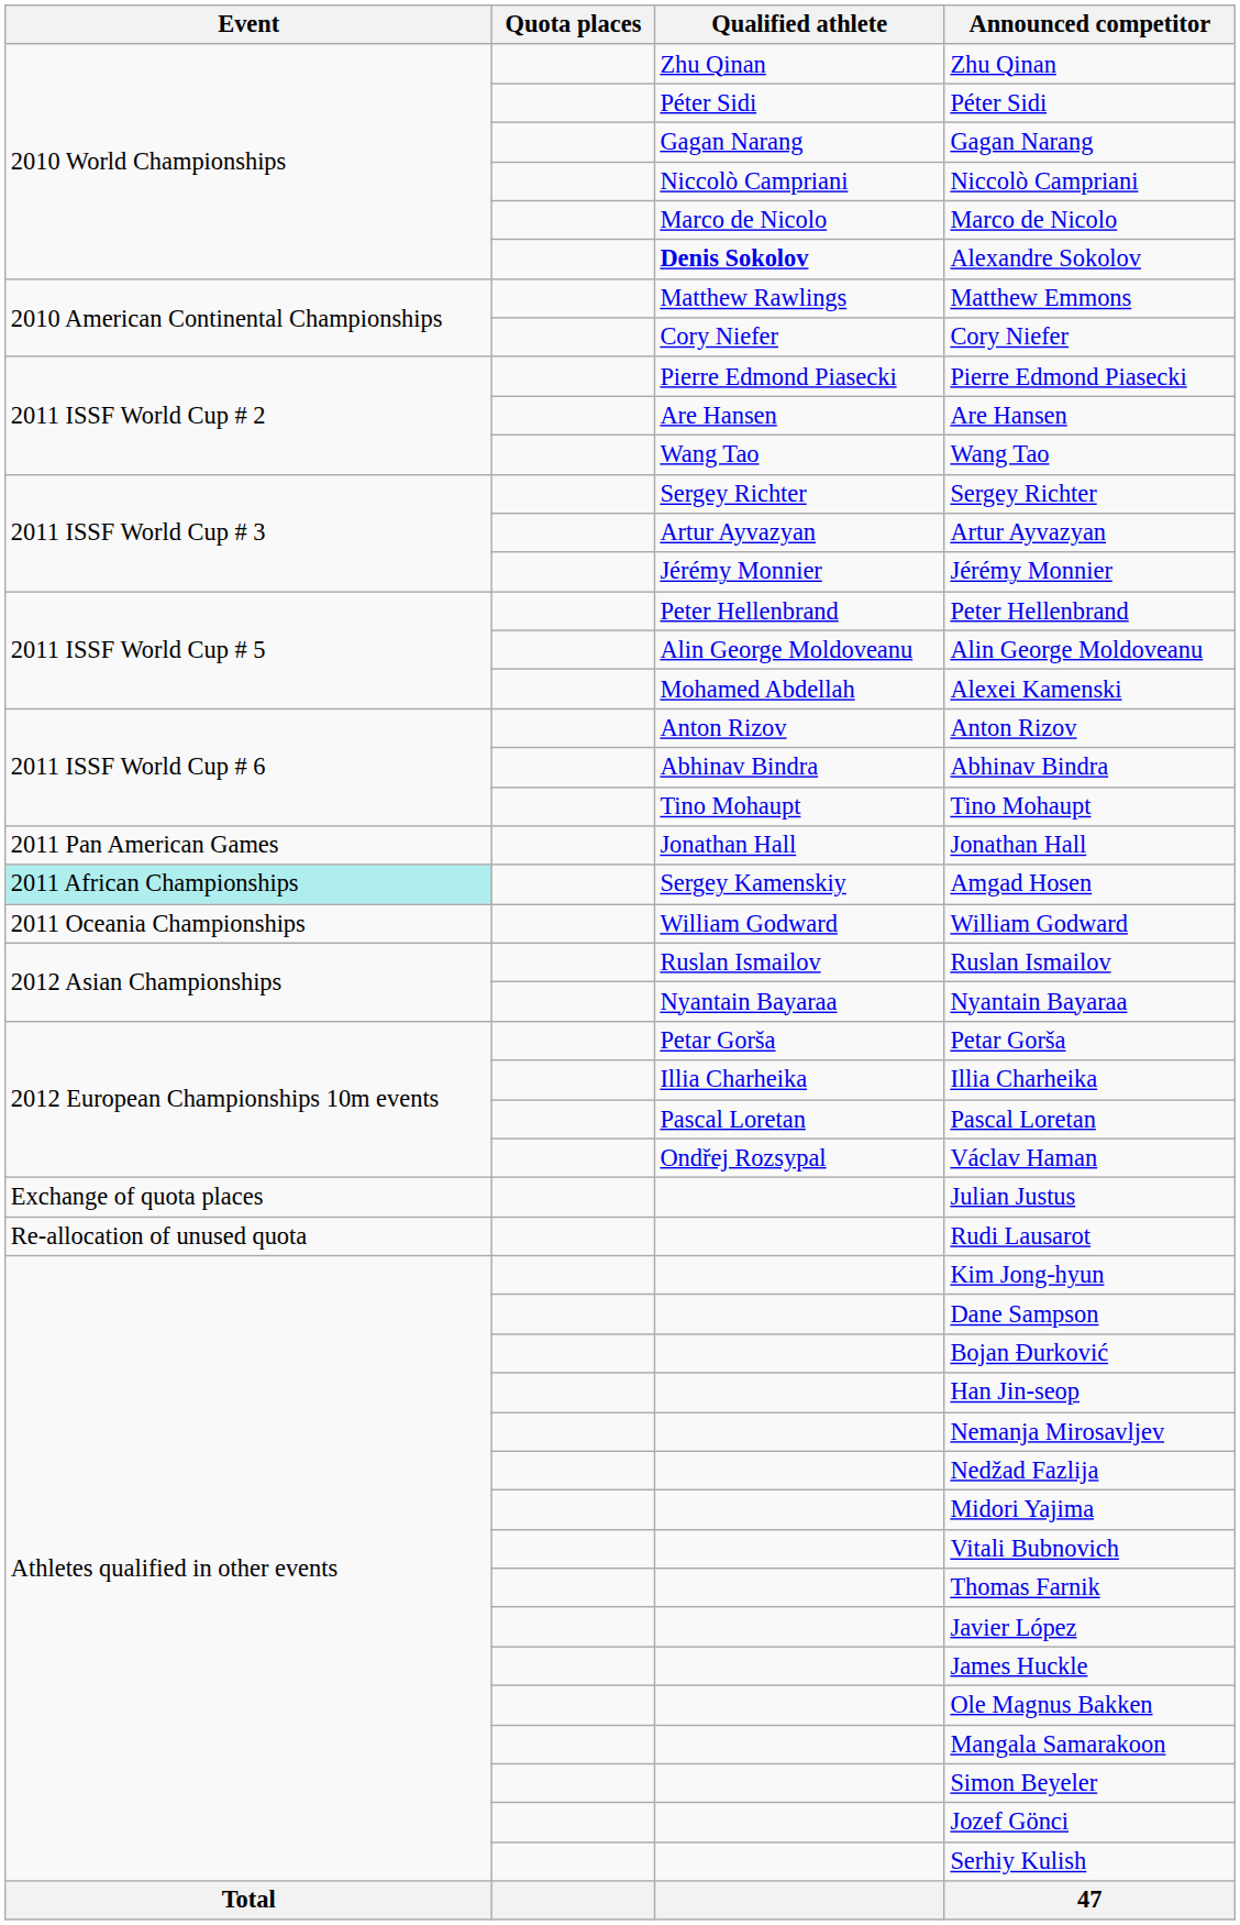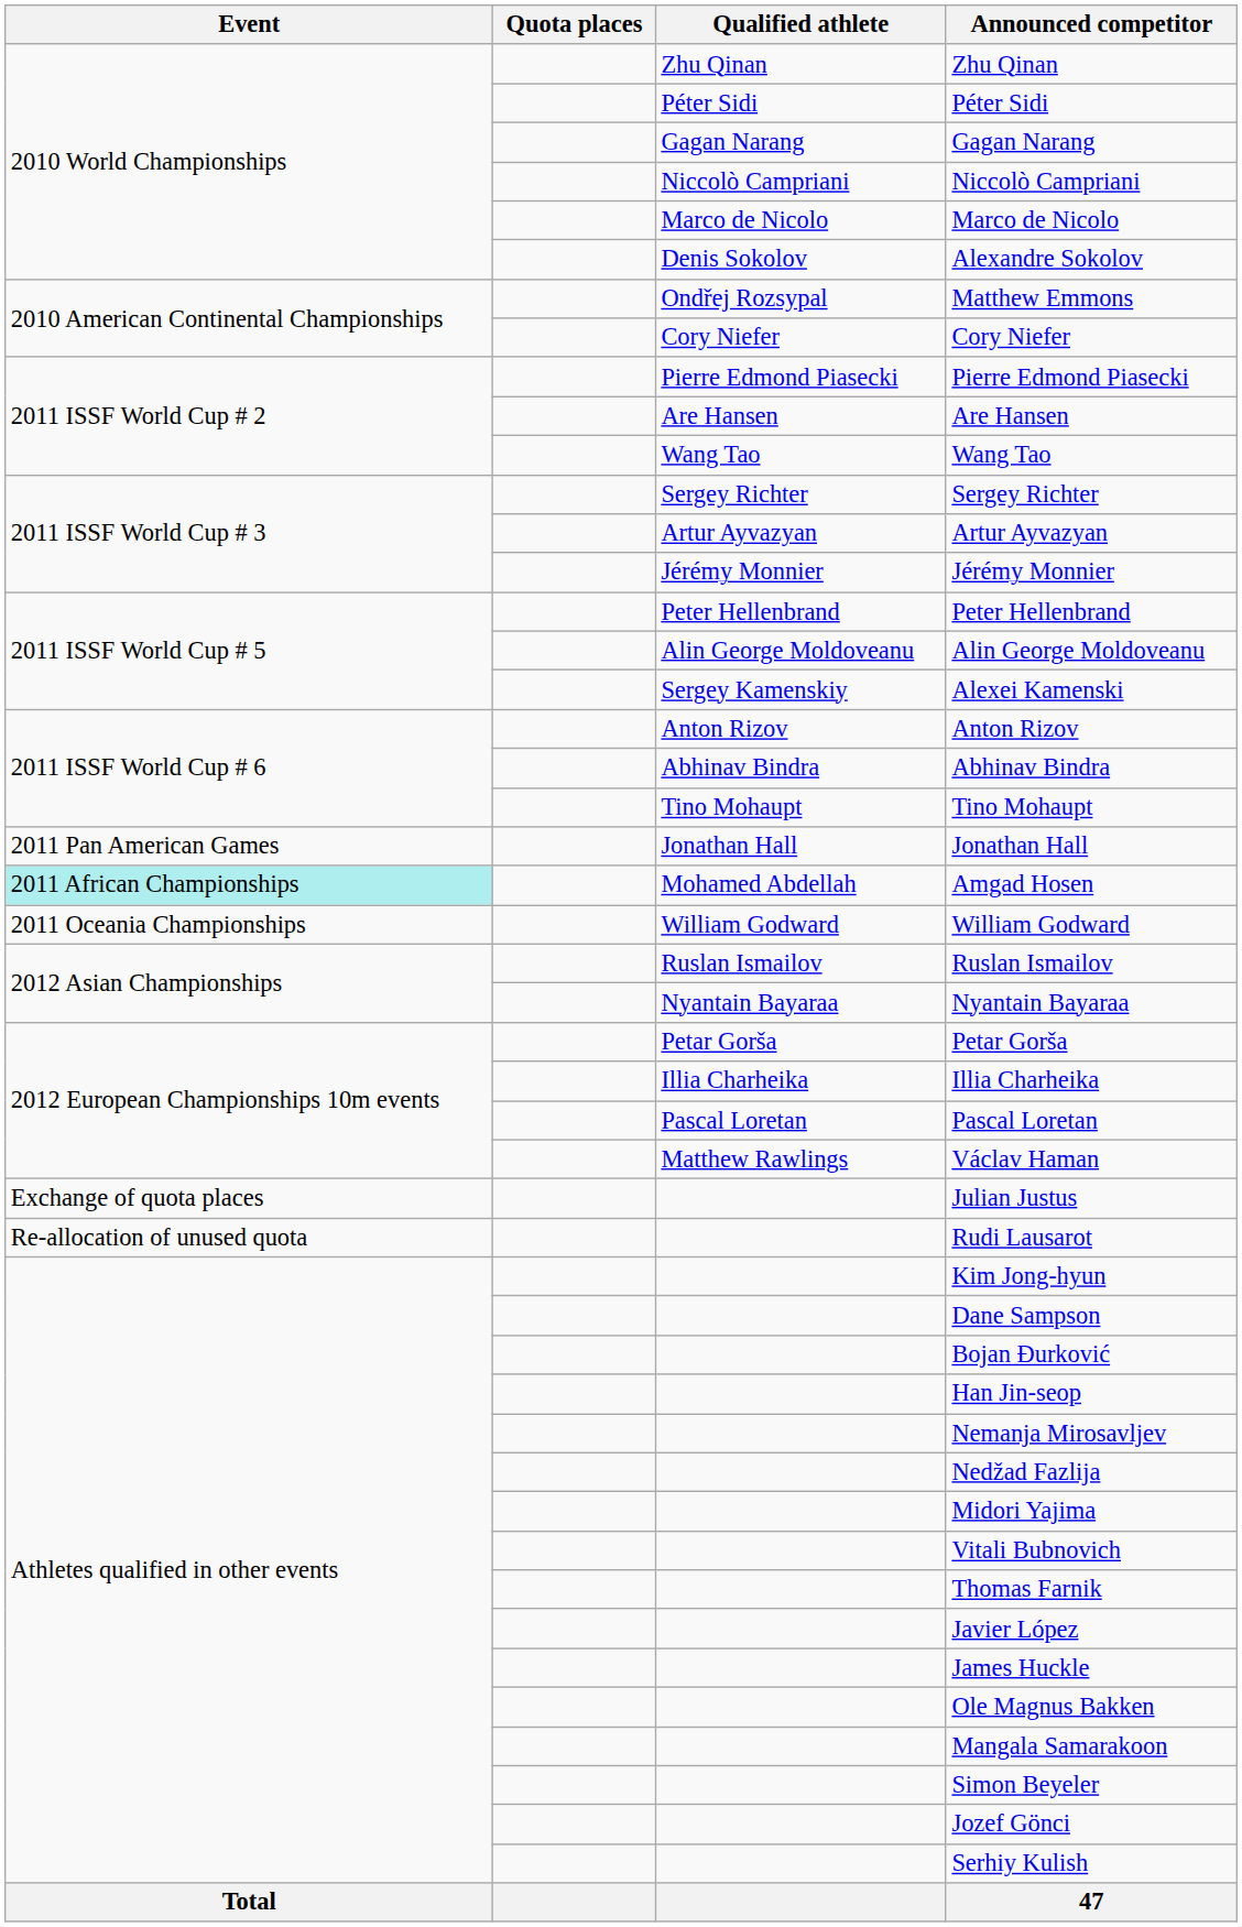 <table class=wikitable style="text-align:left" width=800>
 <tr>
 <th>Event</th>
 <th>Quota places</th>
 <th>Qualified athlete</th>
 <th>Announced competitor</th>
 </tr>
 <tr>
 <td rowspan="6">2010 World Championships</td>
 <td></td>
 <td><a href='#'>Zhu Qinan</a></td>
 <td><a href='#'>Zhu Qinan</a></td>
 </tr>
 <tr>
 <td></td>
 <td><a href='#'>Péter Sidi</a></td>
 <td><a href='#'>Péter Sidi</a></td>
 </tr>
 <tr>
 <td></td>
 <td><a href='#'>Gagan Narang</a></td>
 <td><a href='#'>Gagan Narang</a></td>
 </tr>
 <tr>
 <td></td>
 <td><a href='#'>Niccolò Campriani</a></td>
 <td><a href='#'>Niccolò Campriani</a></td>
 </tr>
 <tr>
 <td></td>
 <td><a href='#'>Marco de Nicolo</a></td>
 <td><a href='#'>Marco de Nicolo</a></td>
 </tr>
 <tr>
 <td></td>
-<td><strong><a href='#'>Denis Sokolov</a></strong></td>
+<td><a href='#'>Denis Sokolov</a></td>
 <td><a href='#'>Alexandre Sokolov</a></td>
 </tr>
 <tr>
 <td rowspan="2">2010 American Continental Championships</td>
 <td></td>
-<td><a href='#'>Matthew Rawlings</a></td>
+<td><a href='#'>Ondřej Rozsypal</a></td>
 <td><a href='#'>Matthew Emmons</a></td>
 </tr>
 <tr>
 <td></td>
 <td><a href='#'>Cory Niefer</a></td>
 <td><a href='#'>Cory Niefer</a></td>
 </tr>
 <tr>
 <td rowspan="3">2011 ISSF World Cup # 2</td>
 <td></td>
 <td><a href='#'>Pierre Edmond Piasecki</a></td>
 <td><a href='#'>Pierre Edmond Piasecki</a></td>
 </tr>
 <tr>
 <td></td>
 <td><a href='#'>Are Hansen</a></td>
 <td><a href='#'>Are Hansen</a></td>
 </tr>
 <tr>
 <td></td>
 <td><a href='#'>Wang Tao</a></td>
 <td><a href='#'>Wang Tao</a></td>
 </tr>
 <tr>
 <td rowspan="3">2011 ISSF World Cup # 3</td>
 <td></td>
 <td><a href='#'>Sergey Richter</a></td>
 <td><a href='#'>Sergey Richter</a></td>
 </tr>
 <tr>
 <td></td>
 <td><a href='#'>Artur Ayvazyan</a></td>
 <td><a href='#'>Artur Ayvazyan</a></td>
 </tr>
 <tr>
 <td></td>
 <td><a href='#'>Jérémy Monnier</a></td>
 <td><a href='#'>Jérémy Monnier</a></td>
 </tr>
 <tr>
 <td rowspan="3">2011 ISSF World Cup # 5</td>
 <td></td>
 <td><a href='#'>Peter Hellenbrand</a></td>
 <td><a href='#'>Peter Hellenbrand</a></td>
 </tr>
 <tr>
 <td></td>
 <td><a href='#'>Alin George Moldoveanu</a></td>
 <td><a href='#'>Alin George Moldoveanu</a></td>
 </tr>
 <tr>
 <td></td>
-<td><a href='#'>Mohamed Abdellah</a></td>
+<td><a href='#'>Sergey Kamenskiy</a></td>
 <td><a href='#'>Alexei Kamenski</a></td>
 </tr>
 <tr>
 <td rowspan="3">2011 ISSF World Cup # 6</td>
 <td></td>
 <td><a href='#'>Anton Rizov</a></td>
 <td><a href='#'>Anton Rizov</a></td>
 </tr>
 <tr>
 <td></td>
 <td><a href='#'>Abhinav Bindra</a></td>
 <td><a href='#'>Abhinav Bindra</a></td>
 </tr>
 <tr>
 <td></td>
 <td><a href='#'>Tino Mohaupt</a></td>
 <td><a href='#'>Tino Mohaupt</a></td>
 </tr>
 <tr>
 <td rowspan="1">2011 Pan American Games</td>
 <td></td>
 <td><a href='#'>Jonathan Hall</a></td>
 <td><a href='#'>Jonathan Hall</a></td>
 </tr>
 <tr>
 <td rowspan="1" style="background: paleturquoise;">2011 African Championships</td>
 <td></td>
-<td><a href='#'>Sergey Kamenskiy</a></td>
+<td><a href='#'>Mohamed Abdellah</a></td>
 <td><a href='#'>Amgad Hosen</a></td>
 </tr>
 <tr>
 <td rowspan="1">2011 Oceania Championships</td>
 <td></td>
 <td><a href='#'>William Godward</a></td>
 <td><a href='#'>William Godward</a></td>
 </tr>
 <tr>
 <td rowspan="2">2012 Asian Championships</td>
 <td></td>
 <td><a href='#'>Ruslan Ismailov</a></td>
 <td><a href='#'>Ruslan Ismailov</a></td>
 </tr>
 <tr>
 <td></td>
 <td><a href='#'>Nyantain Bayaraa</a></td>
 <td><a href='#'>Nyantain Bayaraa</a></td>
 </tr>
 <tr>
 <td rowspan="4">2012 European Championships 10m events</td>
 <td></td>
 <td><a href='#'>Petar Gorša</a></td>
 <td><a href='#'>Petar Gorša</a></td>
 </tr>
 <tr>
 <td></td>
 <td><a href='#'>Illia Charheika</a></td>
 <td><a href='#'>Illia Charheika</a></td>
 </tr>
 <tr>
 <td></td>
 <td><a href='#'>Pascal Loretan</a></td>
 <td><a href='#'>Pascal Loretan</a></td>
 </tr>
 <tr>
 <td></td>
-<td><a href='#'>Ondřej Rozsypal</a></td>
+<td><a href='#'>Matthew Rawlings</a></td>
 <td><a href='#'>Václav Haman</a></td>
 </tr>
 <tr>
 <td rowspan="1">Exchange of quota places</td>
 <td></td>
 <td></td>
 <td><a href='#'>Julian Justus</a></td>
 </tr>
 <tr>
 <td rowspan="1">Re-allocation of unused quota</td>
 <td></td>
 <td></td>
 <td><a href='#'>Rudi Lausarot</a></td>
 </tr>
 <tr>
 <td rowspan="16">Athletes qualified in other events</td>
 <td></td>
 <td></td>
 <td><a href='#'>Kim Jong-hyun</a></td>
 </tr>
 <tr>
 <td></td>
 <td></td>
 <td><a href='#'>Dane Sampson</a></td>
 </tr>
 <tr>
 <td></td>
 <td></td>
 <td><a href='#'>Bojan Đurković</a></td>
 </tr>
 <tr>
 <td></td>
 <td></td>
 <td><a href='#'>Han Jin-seop</a></td>
 </tr>
 <tr>
 <td></td>
 <td></td>
 <td><a href='#'>Nemanja Mirosavljev</a></td>
 </tr>
 <tr>
 <td></td>
 <td></td>
 <td><a href='#'>Nedžad Fazlija</a></td>
 </tr>
 <tr>
 <td></td>
 <td></td>
 <td><a href='#'>Midori Yajima</a></td>
 </tr>
 <tr>
 <td></td>
 <td></td>
 <td><a href='#'>Vitali Bubnovich</a></td>
 </tr>
 <tr>
 <td></td>
 <td></td>
 <td><a href='#'>Thomas Farnik</a></td>
 </tr>
 <tr>
 <td></td>
 <td></td>
 <td><a href='#'>Javier López</a></td>
 </tr>
 <tr>
 <td></td>
 <td></td>
 <td><a href='#'>James Huckle</a></td>
 </tr>
 <tr>
 <td></td>
 <td></td>
 <td><a href='#'>Ole Magnus Bakken</a></td>
 </tr>
 <tr>
 <td></td>
 <td></td>
 <td><a href='#'>Mangala Samarakoon</a></td>
 </tr>
 <tr>
 <td></td>
 <td></td>
 <td><a href='#'>Simon Beyeler</a></td>
 </tr>
 <tr>
 <td></td>
 <td></td>
 <td><a href='#'>Jozef Gönci</a></td>
 </tr>
 <tr>
 <td></td>
 <td></td>
 <td><a href='#'>Serhiy Kulish</a></td>
 </tr>
 <tr>
 <th>Total</th>
 <th></th>
 <th></th>
 <th>47</th>
 </tr>
 </table>
